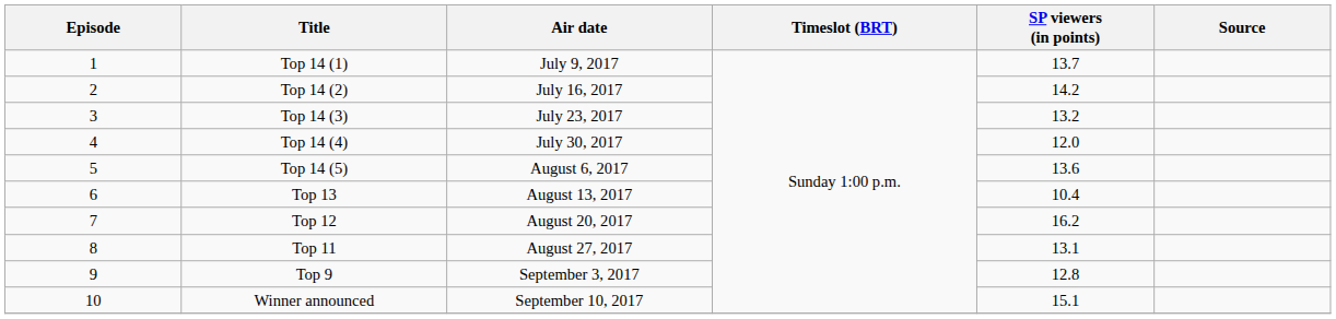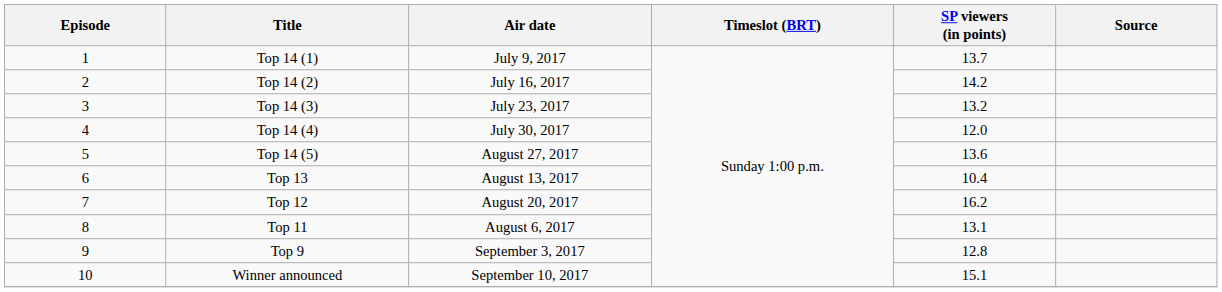 <table class="wikitable sortable" style="text-align:center; font-size:95%; width: 100%">
 <tr>
 <th width="05.0%">Episode</th>
 <th width="07.5%">Title</th>
 <th width="07.5%">Air date</th>
 <th width="07.5%">Timeslot (<a href='#'>BRT</a>)</th>
 <th width="05.0%"><a href='#'>SP</a> viewers<br>(in points)</th>
 <th width="05.0%">Source</th>
 </tr>
 <tr>
 <td>1</td>
 <td>Top 14 (1)</td>
 <td>July 9, 2017</td>
 <td rowspan=10>Sunday 1:00 p.m.</td>
 <td>13.7</td>
 <td></td>
 </tr>
 <tr>
 <td>2</td>
 <td>Top 14 (2)</td>
 <td>July 16, 2017</td>
 <td>14.2</td>
 <td></td>
 </tr>
 <tr>
 <td>3</td>
 <td>Top 14 (3)</td>
 <td>July 23, 2017</td>
 <td>13.2</td>
 <td></td>
 </tr>
 <tr>
 <td>4</td>
 <td>Top 14 (4)</td>
 <td>July 30, 2017</td>
 <td>12.0</td>
 <td></td>
 </tr>
 <tr>
 <td>5</td>
 <td>Top 14 (5)</td>
-<td>August 6, 2017</td>
+<td>August 27, 2017</td>
 <td>13.6</td>
 <td></td>
 </tr>
 <tr>
 <td>6</td>
 <td>Top 13</td>
 <td>August 13, 2017</td>
 <td>10.4</td>
 <td></td>
 </tr>
 <tr>
 <td>7</td>
 <td>Top 12</td>
 <td>August 20, 2017</td>
 <td>16.2</td>
 <td></td>
 </tr>
 <tr>
 <td>8</td>
 <td>Top 11</td>
-<td>August 27, 2017</td>
+<td>August 6, 2017</td>
 <td>13.1</td>
 <td></td>
 </tr>
 <tr>
 <td>9</td>
 <td>Top 9</td>
 <td>September 3, 2017</td>
 <td>12.8</td>
 <td></td>
 </tr>
 <tr>
 <td>10</td>
 <td>Winner announced</td>
 <td>September 10, 2017</td>
 <td>15.1</td>
 <td></td>
 </tr>
 <tr>
 </tr>
 </table>
